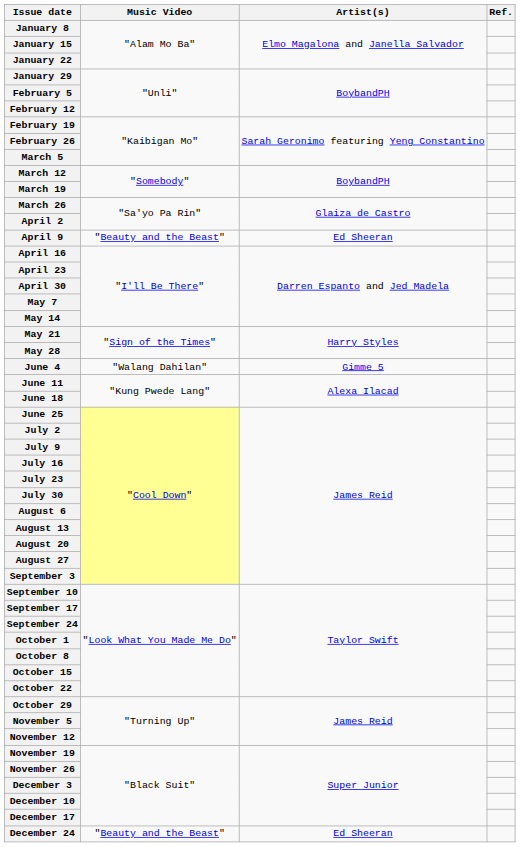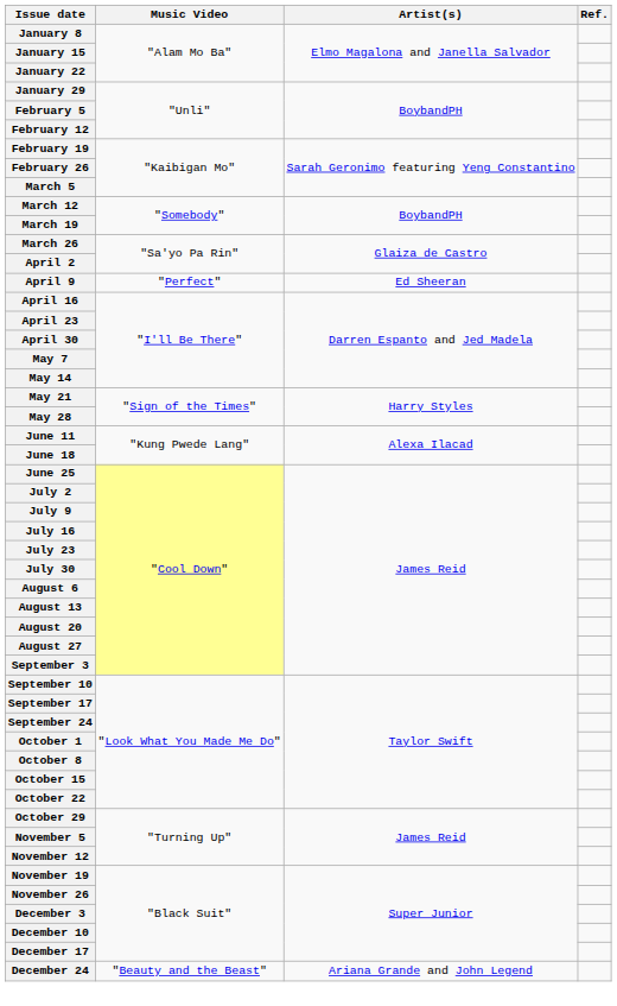 <table class="wikitable plainrowheaders" style="text-align: center">
 <tr>
 <th>Issue date</th>
 <th>Music Video</th>
 <th>Artist(s)</th>
 <th>Ref.</th>
 </tr>
 <tr>
 <th scope="row">January 8</th>
 <td rowspan=3>"Alam Mo Ba"</td>
 <td rowspan=3><a href='#'>Elmo Magalona</a> and <a href='#'>Janella Salvador</a></td>
 <td></td>
 </tr>
 <tr>
 <th scope="row">January 15</th>
 <td></td>
 </tr>
 <tr>
 <th scope="row">January 22</th>
 <td></td>
 </tr>
 <tr>
 <th scope="row">January 29</th>
 <td rowspan=3>"Unli"</td>
 <td rowspan=3><a href='#'>BoybandPH</a></td>
 <td></td>
 </tr>
 <tr>
 <th scope="row">February 5</th>
 <td></td>
 </tr>
 <tr>
 <th scope="row">February 12</th>
 <td></td>
 </tr>
 <tr>
 <th scope="row">February 19</th>
 <td rowspan=3>"Kaibigan Mo"</td>
 <td rowspan=3><a href='#'>Sarah Geronimo</a> featuring <a href='#'>Yeng Constantino</a></td>
 <td></td>
 </tr>
 <tr>
 <th scope="row">February 26</th>
 <td></td>
 </tr>
 <tr>
 <th scope="row">March 5</th>
 <td></td>
 </tr>
 <tr>
 <th scope="row">March 12</th>
 <td rowspan=2>"<a href='#'>Somebody</a>"</td>
 <td rowspan=2><a href='#'>BoybandPH</a></td>
 <td></td>
 </tr>
 <tr>
 <th scope="row">March 19</th>
 <td></td>
 </tr>
 <tr>
 <th scope="row">March 26</th>
 <td rowspan=2>"Sa'yo Pa Rin"</td>
 <td rowspan=2><a href='#'>Glaiza de Castro</a></td>
 <td></td>
 </tr>
 <tr>
 <th scope="row">April 2</th>
 <td></td>
 </tr>
 <tr>
 <th scope="row">April 9</th>
-<td rowspan=1>"<a href='#'>Beauty and the Beast</a>"</td>
+<td rowspan=1>"<a href='#'>Perfect</a>"</td>
 <td rowspan=1><a href='#'>Ed Sheeran</a></td>
 <td></td>
 </tr>
 <tr>
 <th scope="row">April 16</th>
 <td rowspan=5>"<a href='#'>I'll Be There</a>"</td>
 <td rowspan=5><a href='#'>Darren Espanto</a> and <a href='#'>Jed Madela</a></td>
 <td></td>
 </tr>
 <tr>
 <th scope="row">April 23</th>
 <td></td>
 </tr>
 <tr>
 <th scope="row">April 30</th>
 <td></td>
 </tr>
 <tr>
 <th scope="row">May 7</th>
 <td></td>
 </tr>
 <tr>
 <th scope="row">May 14</th>
 <td></td>
 </tr>
 <tr>
 <th scope="row">May 21</th>
 <td rowspan=2>"<a href='#'>Sign of the Times</a>"</td>
 <td rowspan=2><a href='#'>Harry Styles</a></td>
 <td></td>
 </tr>
 <tr>
 <th scope="row">May 28</th>
-<td></td>
-</tr>
-<tr>
-<th scope="row">June 4</th>
-<td>"Walang Dahilan"</td>
-<td><a href='#'>Gimme 5</a></td>
 <td></td>
 </tr>
 <tr>
 <th scope="row">June 11</th>
 <td rowspan=2>"Kung Pwede Lang"</td>
 <td rowspan=2><a href='#'>Alexa Ilacad</a></td>
 <td></td>
 </tr>
 <tr>
 <th scope="row">June 18</th>
 <td></td>
 </tr>
 <tr>
 <th scope="row">June 25</th>
 <td bgcolor=#FFFF94 rowspan=11>"<a href='#'>Cool Down</a>"</td>
 <td rowspan=11><a href='#'>James Reid</a></td>
 <td></td>
 </tr>
 <tr>
 <th scope="row">July 2</th>
 <td></td>
 </tr>
 <tr>
 <th scope="row">July 9</th>
 <td></td>
 </tr>
 <tr>
 <th scope="row">July 16</th>
 <td></td>
 </tr>
 <tr>
 <th scope="row">July 23</th>
 <td></td>
 </tr>
 <tr>
 <th scope="row">July 30</th>
 <td></td>
 </tr>
 <tr>
 <th scope="row">August 6</th>
 <td></td>
 </tr>
 <tr>
 <th scope="row">August 13</th>
 <td></td>
 </tr>
 <tr>
 <th scope="row">August 20</th>
 <td></td>
 </tr>
 <tr>
 <th scope="row">August 27</th>
 <td></td>
 </tr>
 <tr>
 <th scope="row">September 3</th>
 <td></td>
 </tr>
 <tr>
 <th scope="row">September 10</th>
 <td rowspan=7>"<a href='#'>Look What You Made Me Do</a>"</td>
 <td rowspan=7><a href='#'>Taylor Swift</a></td>
 <td></td>
 </tr>
 <tr>
 <th scope="row">September 17</th>
 <td></td>
 </tr>
 <tr>
 <th scope="row">September 24</th>
 <td></td>
 </tr>
 <tr>
 <th scope="row">October 1</th>
 <td></td>
 </tr>
 <tr>
 <th scope="row">October 8</th>
 <td></td>
 </tr>
 <tr>
 <th scope="row">October 15</th>
 <td></td>
 </tr>
 <tr>
 <th scope="row">October 22</th>
 <td></td>
 </tr>
 <tr>
 <th scope="row">October 29</th>
 <td rowspan=3>"Turning Up"</td>
 <td rowspan=3><a href='#'>James Reid</a></td>
 <td></td>
 </tr>
 <tr>
 <th scope="row">November 5</th>
 <td></td>
 </tr>
 <tr>
 <th scope="row">November 12</th>
 <td></td>
 </tr>
 <tr>
 <th scope="row">November 19</th>
 <td rowspan=5>"Black Suit"</td>
 <td rowspan=5><a href='#'>Super Junior</a></td>
 <td></td>
 </tr>
 <tr>
 <th scope="row">November 26</th>
 <td></td>
 </tr>
 <tr>
 <th scope="row">December 3</th>
 <td></td>
 </tr>
 <tr>
 <th scope="row">December 10</th>
 <td></td>
 </tr>
 <tr>
 <th scope="row">December 17</th>
 <td></td>
 </tr>
 <tr>
 <th scope="row">December 24</th>
 <td rowspan=1>"<a href='#'>Beauty and the Beast</a>"</td>
-<td rowspan=1><a href='#'>Ed Sheeran</a></td>
+<td rowspan=1><a href='#'>Ariana Grande</a> and <a href='#'>John Legend</a></td>
 <td></td>
 </tr>
 </table>
